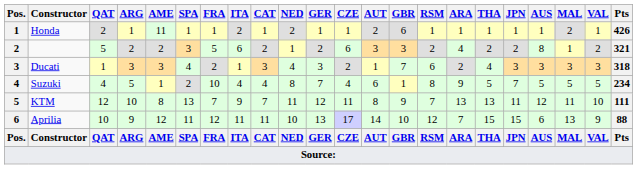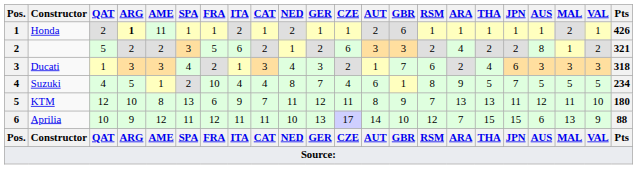 <table class="wikitable" style="font-size: 85%; text-align:center">
 <tr valign="top">
 <th valign="middle">Pos.</th>
 <th valign="middle">Constructor</th>
 <th><a href='#'>QAT</a><br></th>
 <th><a href='#'>ARG</a><br></th>
 <th><a href='#'>AME</a><br></th>
 <th><a href='#'>SPA</a><br></th>
 <th><a href='#'>FRA</a><br></th>
 <th><a href='#'>ITA</a><br></th>
 <th><a href='#'>CAT</a><br></th>
 <th><a href='#'>NED</a><br></th>
 <th><a href='#'>GER</a><br></th>
 <th><a href='#'>CZE</a><br></th>
 <th><a href='#'>AUT</a><br></th>
 <th><a href='#'>GBR</a><br></th>
 <th><a href='#'>RSM</a><br></th>
 <th><a href='#'>ARA</a><br></th>
 <th><a href='#'>THA</a><br></th>
 <th><a href='#'>JPN</a><br></th>
 <th><a href='#'>AUS</a><br></th>
 <th><a href='#'>MAL</a><br></th>
 <th><a href='#'>VAL</a><br></th>
 <th valign="middle">Pts</th>
 </tr>
 <tr>
 <th>1</th>
 <td align="left"> <a href='#'>Honda</a></td>
 <td style="background:#dfdfdf;">2</td>
-<td style="background:#ffffbf;">1</td>
+<td style="background:#ffffbf;"><strong>1</strong></td>
 <td style="background:#dfffdf;">11</td>
 <td style="background:#ffffbf;">1</td>
 <td style="background:#ffffbf;">1</td>
 <td style="background:#dfdfdf;">2</td>
 <td style="background:#ffffbf;">1</td>
 <td style="background:#dfdfdf;">2</td>
 <td style="background:#ffffbf;">1</td>
 <td style="background:#ffffbf;">1</td>
 <td style="background:#dfdfdf;">2</td>
 <td style="background:#dfdfdf;">6</td>
 <td style="background:#ffffbf;">1</td>
 <td style="background:#ffffbf;">1</td>
 <td style="background:#ffffbf;">1</td>
 <td style="background:#ffffbf;">1</td>
 <td style="background:#ffffbf;">1</td>
 <td style="background:#dfdfdf;">2</td>
 <td style="background:#ffffbf;">1</td>
 <th>426</th>
 </tr>
 <tr>
 <th>2</th>
 <td align="left"></td>
 <td style="background:#dfffdf;">5</td>
 <td style="background:#dfdfdf;">2</td>
 <td style="background:#dfdfdf;">2</td>
 <td style="background:#ffdf9f;">3</td>
 <td style="background:#dfffdf;">5</td>
 <td style="background:#dfffdf;">6</td>
 <td style="background:#dfdfdf;">2</td>
 <td style="background:#ffffbf;">1</td>
 <td style="background:#dfdfdf;">2</td>
 <td style="background:#dfffdf;">6</td>
 <td style="background:#ffdf9f;">3</td>
 <td style="background:#ffdf9f;">3</td>
 <td style="background:#dfdfdf;">2</td>
 <td style="background:#dfffdf;">4</td>
 <td style="background:#dfdfdf;">2</td>
 <td style="background:#dfdfdf;">2</td>
 <td style="background:#dfffdf;">8</td>
 <td style="background:#ffffbf;">1</td>
 <td style="background:#dfdfdf;">2</td>
 <th>321</th>
 </tr>
 <tr>
 <th>3</th>
 <td align="left"> <a href='#'>Ducati</a></td>
 <td style="background:#ffffbf;">1</td>
 <td style="background:#ffdf9f;">3</td>
 <td style="background:#ffdf9f;">3</td>
 <td style="background:#dfffdf;">4</td>
 <td style="background:#dfdfdf;">2</td>
 <td style="background:#ffffbf;">1</td>
 <td style="background:#ffdf9f;">3</td>
 <td style="background:#dfffdf;">4</td>
 <td style="background:#dfffdf;">3</td>
 <td style="background:#dfdfdf;">2</td>
 <td style="background:#ffffbf;">1</td>
 <td style="background:#dfffdf;">7</td>
 <td style="background:#dfffdf;">6</td>
 <td style="background:#dfdfdf;">2</td>
 <td style="background:#dfffdf;">4</td>
-<td style="background:#ffdf9f;">3</td>
+<td style="background:#ffdf9f;">6</td>
 <td style="background:#ffdf9f;">3</td>
 <td style="background:#ffdf9f;">3</td>
 <td style="background:#ffdf9f;">3</td>
 <th>318</th>
 </tr>
 <tr>
 <th>4</th>
 <td align="left"> <a href='#'>Suzuki</a></td>
 <td style="background:#dfffdf;">4</td>
 <td style="background:#dfffdf;">5</td>
 <td style="background:#ffffbf;">1</td>
 <td style="background:#dfdfdf;">2</td>
 <td style="background:#dfffdf;">10</td>
 <td style="background:#dfffdf;">4</td>
 <td style="background:#dfffdf;">4</td>
 <td style="background:#dfffdf;">8</td>
 <td style="background:#dfffdf;">7</td>
 <td style="background:#dfffdf;">4</td>
 <td style="background:#dfffdf;">6</td>
 <td style="background:#ffffbf;">1</td>
 <td style="background:#dfffdf;">8</td>
 <td style="background:#dfffdf;">9</td>
 <td style="background:#dfffdf;">5</td>
 <td style="background:#dfffdf;">7</td>
 <td style="background:#dfffdf;">5</td>
 <td style="background:#dfffdf;">5</td>
 <td style="background:#dfffdf;">5</td>
 <th>234</th>
 </tr>
 <tr>
 <th>5</th>
 <td align="left"> <a href='#'>KTM</a></td>
 <td style="background:#dfffdf;">12</td>
 <td style="background:#dfffdf;">10</td>
 <td style="background:#dfffdf;">8</td>
 <td style="background:#dfffdf;">13</td>
-<td style="background:#dfffdf;">7</td>
+<td style="background:#dfffdf;">6</td>
 <td style="background:#dfffdf;">9</td>
 <td style="background:#dfffdf;">7</td>
 <td style="background:#dfffdf;">11</td>
 <td style="background:#dfffdf;">12</td>
 <td style="background:#dfffdf;">11</td>
 <td style="background:#dfffdf;">8</td>
 <td style="background:#dfffdf;">9</td>
 <td style="background:#dfffdf;">7</td>
 <td style="background:#dfffdf;">13</td>
 <td style="background:#dfffdf;">13</td>
 <td style="background:#dfffdf;">11</td>
 <td style="background:#dfffdf;">12</td>
 <td style="background:#dfffdf;">11</td>
 <td style="background:#dfffdf;">10</td>
-<th>111</th>
+<th>180</th>
 </tr>
 <tr>
 <th>6</th>
 <td align="left"> <a href='#'>Aprilia</a></td>
 <td style="background:#dfffdf;">10</td>
 <td style="background:#dfffdf;">9</td>
 <td style="background:#dfffdf;">12</td>
 <td style="background:#dfffdf;">11</td>
 <td style="background:#dfffdf;">12</td>
 <td style="background:#dfffdf;">11</td>
 <td style="background:#dfffdf;">11</td>
 <td style="background:#dfffdf;">10</td>
 <td style="background:#dfffdf;">13</td>
 <td style="background:#cfcfff;">17</td>
 <td style="background:#dfffdf;">14</td>
 <td style="background:#dfffdf;">10</td>
 <td style="background:#dfffdf;">12</td>
 <td style="background:#dfffdf;">7</td>
 <td style="background:#dfffdf;">15</td>
 <td style="background:#dfffdf;">15</td>
 <td style="background:#dfffdf;">6</td>
 <td style="background:#dfffdf;">13</td>
 <td style="background:#dfffdf;">9</td>
 <th>88</th>
 </tr>
 <tr valign="top">
 <th valign="middle">Pos.</th>
 <th valign="middle">Constructor</th>
 <th><a href='#'>QAT</a><br></th>
 <th><a href='#'>ARG</a><br></th>
 <th><a href='#'>AME</a><br></th>
 <th><a href='#'>SPA</a><br></th>
 <th><a href='#'>FRA</a><br></th>
 <th><a href='#'>ITA</a><br></th>
 <th><a href='#'>CAT</a><br></th>
 <th><a href='#'>NED</a><br></th>
 <th><a href='#'>GER</a><br></th>
 <th><a href='#'>CZE</a><br></th>
 <th><a href='#'>AUT</a><br></th>
 <th><a href='#'>GBR</a><br></th>
 <th><a href='#'>RSM</a><br></th>
 <th><a href='#'>ARA</a><br></th>
 <th><a href='#'>THA</a><br></th>
 <th><a href='#'>JPN</a><br></th>
 <th><a href='#'>AUS</a><br></th>
 <th><a href='#'>MAL</a><br></th>
 <th><a href='#'>VAL</a><br></th>
 <th valign="middle">Pts</th>
 </tr>
 <tr>
 <td colspan="22" style="background-color:#EAECF0;text-align:center"><strong>Source:</strong></td>
 </tr>
 </table>
